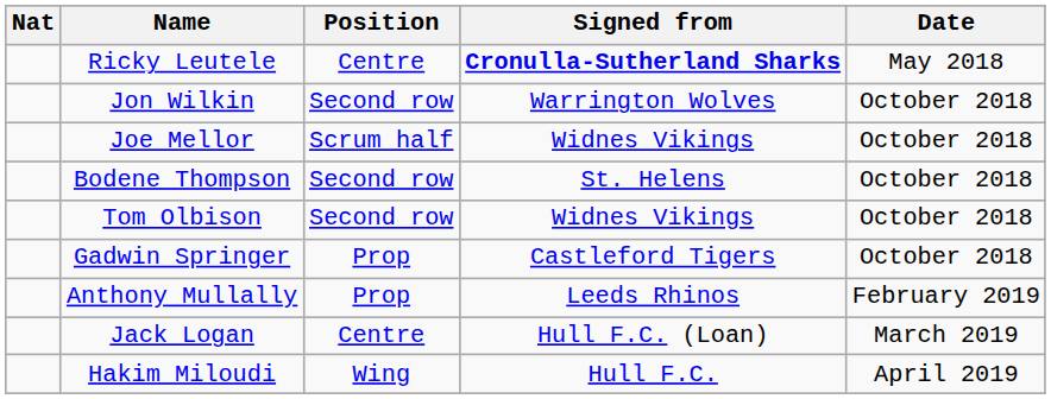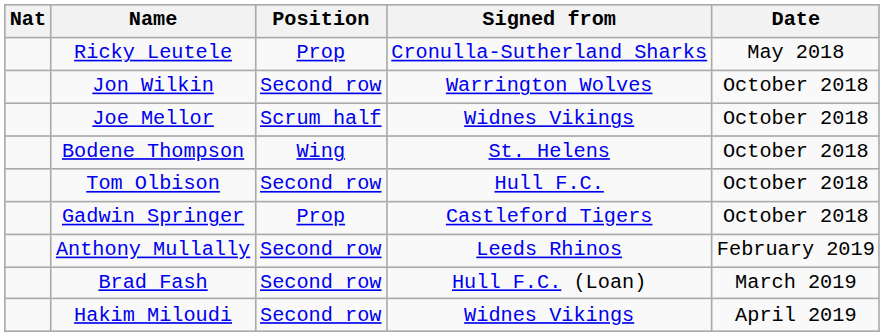 <table class="wikitable sortable"  style="font-size:95%; text-align:center;">
 <tr>
 <th>Nat</th>
 <th>Name</th>
 <th>Position</th>
 <th>Signed from</th>
 <th>Date</th>
 </tr>
 <tr>
 <td></td>
 <td><a href='#'>Ricky Leutele</a></td>
-<td><a href='#'>Centre</a></td>
-<td><strong> <a href='#'>Cronulla-Sutherland Sharks</a></strong></td>
+<td><a href='#'>Prop</a></td>
+<td> <a href='#'>Cronulla-Sutherland Sharks</a></td>
 <td>May 2018</td>
 </tr>
 <tr>
 <td></td>
 <td><a href='#'>Jon Wilkin</a></td>
 <td><a href='#'>Second row</a></td>
 <td> <a href='#'>Warrington Wolves</a></td>
 <td>October 2018</td>
 </tr>
 <tr>
 <td></td>
 <td><a href='#'>Joe Mellor</a></td>
 <td><a href='#'>Scrum half</a></td>
 <td> <a href='#'>Widnes Vikings</a></td>
 <td>October 2018</td>
 </tr>
 <tr>
 <td></td>
 <td><a href='#'>Bodene Thompson</a></td>
-<td><a href='#'>Second row</a></td>
+<td><a href='#'>Wing</a></td>
 <td> <a href='#'>St. Helens</a></td>
 <td>October 2018</td>
 </tr>
 <tr>
 <td></td>
 <td><a href='#'>Tom Olbison</a></td>
 <td><a href='#'>Second row</a></td>
-<td> <a href='#'>Widnes Vikings</a></td>
+<td> <a href='#'>Hull F.C.</a></td>
 <td>October 2018</td>
 </tr>
 <tr>
 <td></td>
 <td><a href='#'>Gadwin Springer</a></td>
 <td><a href='#'>Prop</a></td>
 <td> <a href='#'>Castleford Tigers</a></td>
 <td>October 2018</td>
 </tr>
 <tr>
 <td></td>
 <td><a href='#'>Anthony Mullally</a></td>
-<td><a href='#'>Prop</a></td>
+<td><a href='#'>Second row</a></td>
 <td> <a href='#'>Leeds Rhinos</a></td>
 <td>February 2019</td>
 </tr>
 <tr>
 <td></td>
-<td><a href='#'>Jack Logan</a></td>
-<td><a href='#'>Centre</a></td>
+<td><a href='#'>Brad Fash</a></td>
+<td><a href='#'>Second row</a></td>
 <td> <a href='#'>Hull F.C.</a> (Loan)</td>
 <td>March 2019</td>
 </tr>
 <tr>
 <td></td>
 <td><a href='#'>Hakim Miloudi</a></td>
-<td><a href='#'>Wing</a></td>
-<td> <a href='#'>Hull F.C.</a></td>
+<td><a href='#'>Second row</a></td>
+<td> <a href='#'>Widnes Vikings</a></td>
 <td>April 2019</td>
 </tr>
 </table>
